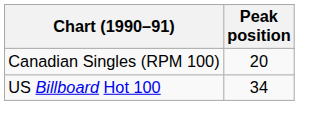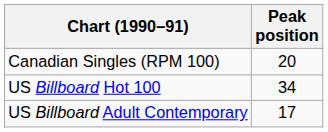 <table class="wikitable sortable">
 <tr>
 <th>Chart (1990–91)</th>
 <th>Peak<br>position</th>
 </tr>
 <tr>
 <td>Canadian Singles (RPM 100)</td>
 <td style="text-align:center;">20</td>
 </tr>
 <tr>
 <td>US <em><a href='#'>Billboard</a></em> <a href='#'>Hot 100</a></td>
 <td style="text-align:center;">34</td>
 </tr>
+<tr>
+<td>US <em>Billboard</em> <a href='#'>Adult Contemporary</a></td>
+<td style="text-align:center;">17</td>
+</tr>
 </table>
